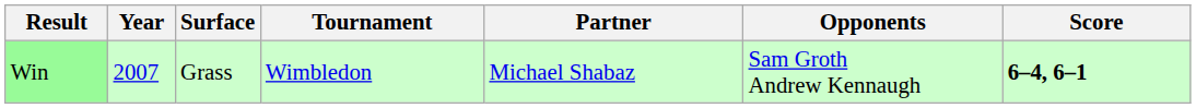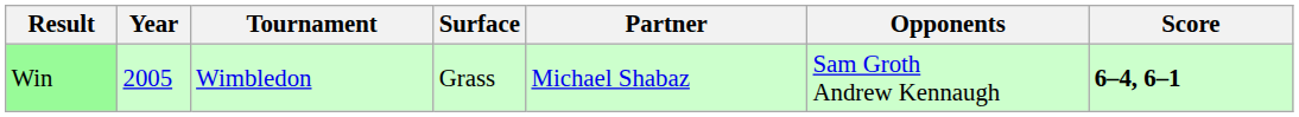 <table class="sortable wikitable">
 <tr>
 <th style="width:65px;">Result</th>
 <th style="width:40px;">Year</th>
+<th style="width:150px;">Tournament</th>
 <th style="width:50px;">Surface</th>
-<th style="width:150px;">Tournament</th>
 <th style="width:175px;">Partner</th>
 <th style="width:175px;">Opponents</th>
 <th style="width:125px;" class="unsortable">Score</th>
 </tr>
 <tr style="background:#ccffcc;">
 <td style="background:#98fb98;">Win</td>
-<td><a href='#'>2007</a></td>
+<td><a href='#'>2005</a></td>
+<td><a href='#'>Wimbledon</a></td>
 <td>Grass</td>
-<td><a href='#'>Wimbledon</a></td>
 <td> <a href='#'>Michael Shabaz</a></td>
 <td> <a href='#'>Sam Groth</a> <br>  Andrew Kennaugh</td>
 <td><strong>6–4, 6–1</strong></td>
 </tr>
 </table>
